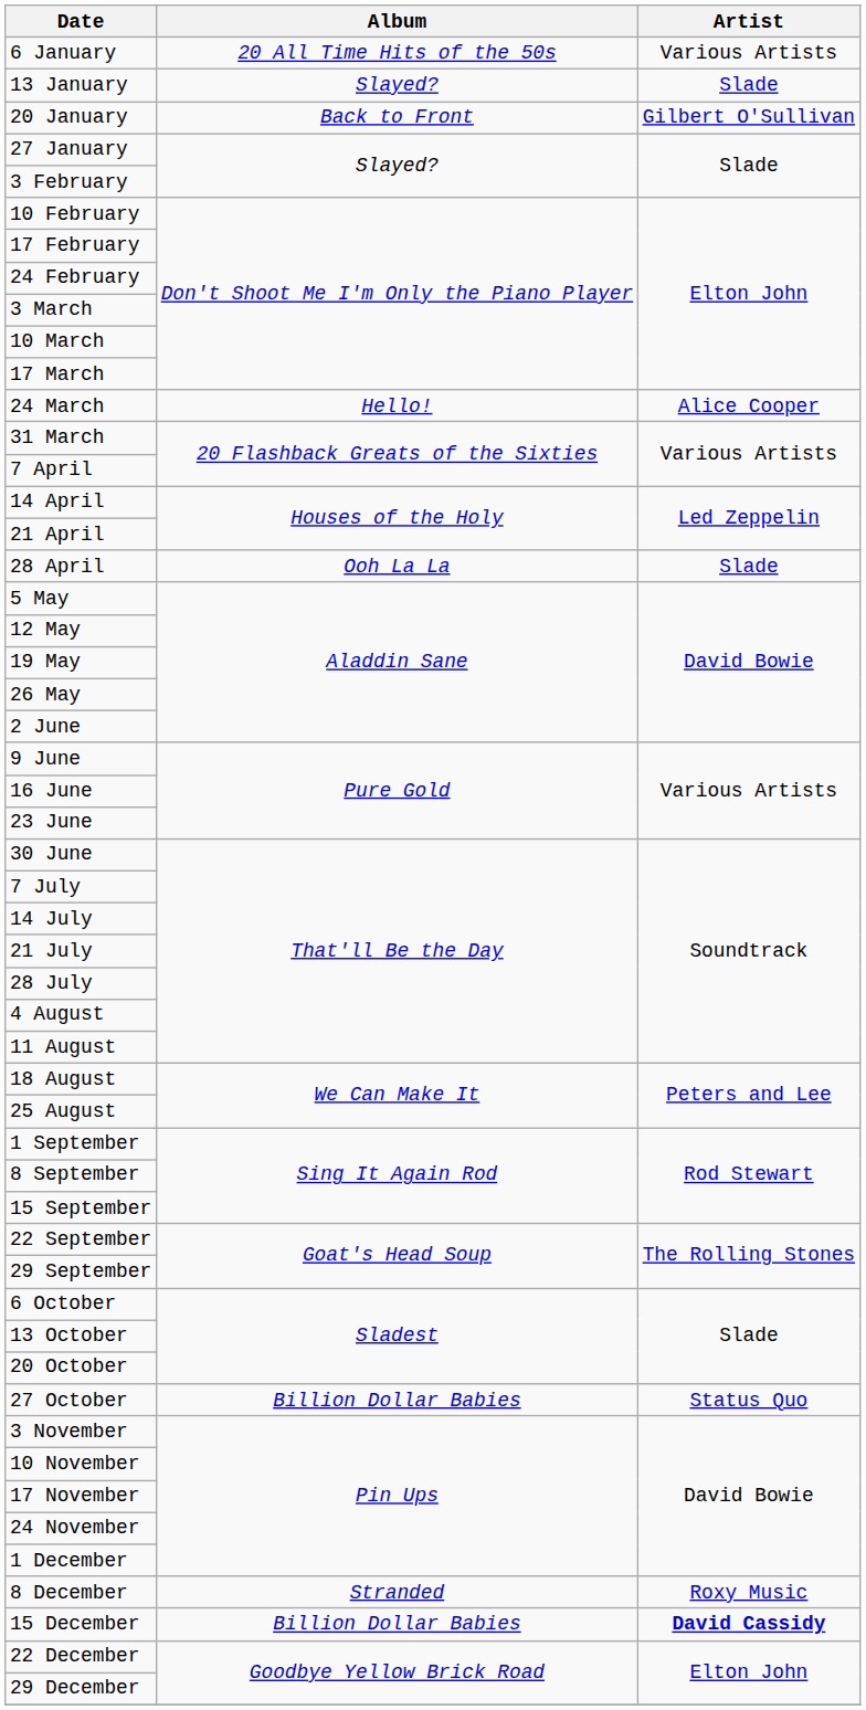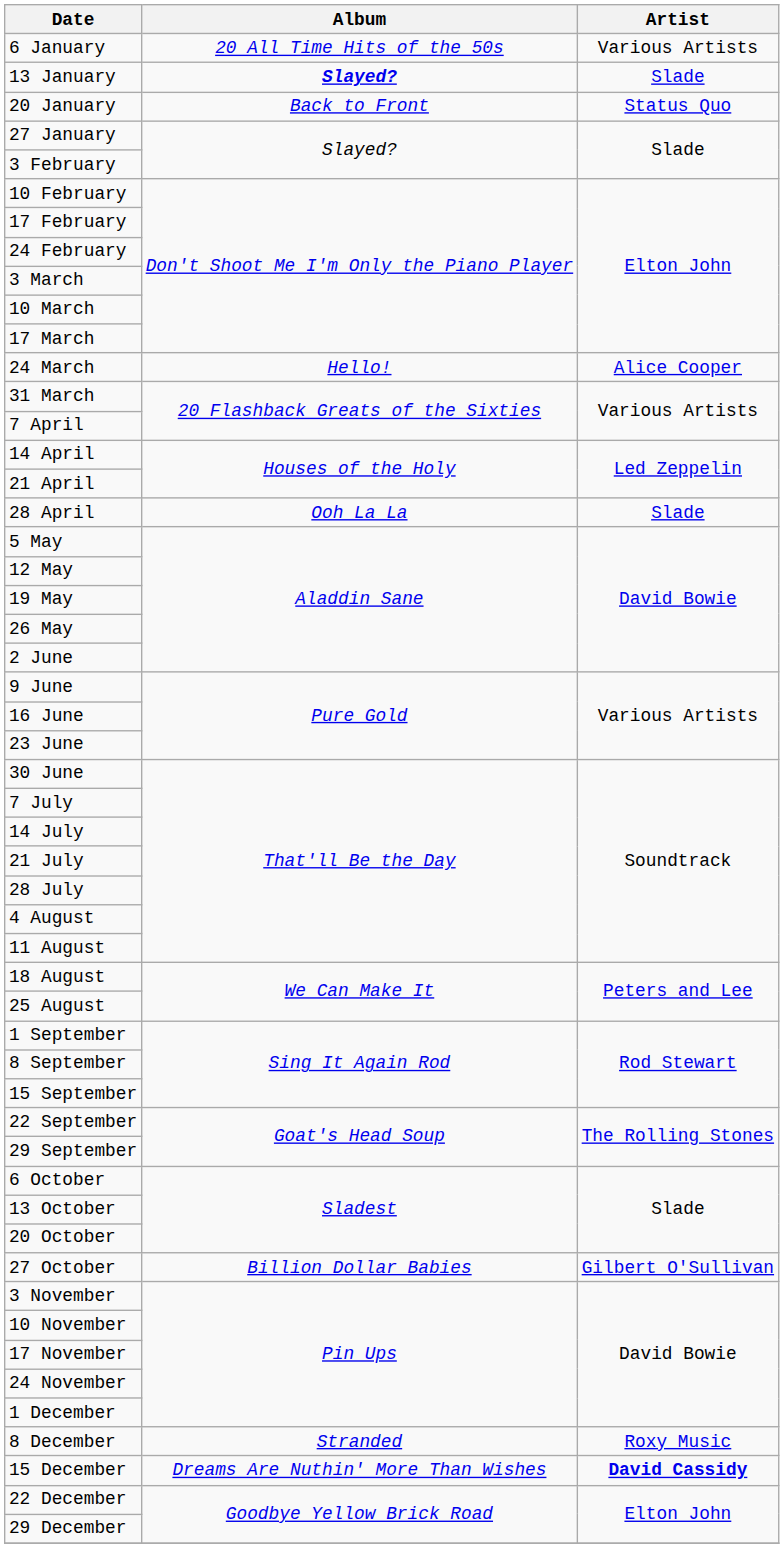 <table class="wikitable">
 <tr>
 <th>Date</th>
 <th>Album</th>
 <th>Artist</th>
 </tr>
 <tr>
 <td>6 January</td>
 <td align="center" rowspan=1><em><a href='#'>20 All Time Hits of the 50s</a></em></td>
 <td align="center" rowspan=1>Various Artists</td>
 </tr>
 <tr>
 <td>13 January</td>
-<td align="center" rowspan=1><em><a href='#'>Slayed?</a></em></td>
+<td align="center" rowspan=1><strong><em><a href='#'>Slayed?</a></em></strong></td>
 <td align="center" rowspan=1><a href='#'>Slade</a></td>
 </tr>
 <tr>
 <td>20 January</td>
 <td align="center" rowspan=1><em><a href='#'>Back to Front</a></em></td>
-<td align="center" rowspan=1><a href='#'>Gilbert O'Sullivan</a></td>
+<td align="center" rowspan=1><a href='#'>Status Quo</a></td>
 </tr>
 <tr>
 <td>27 January</td>
 <td align="center" rowspan=2><em>Slayed?</em></td>
 <td align="center" rowspan=2>Slade</td>
 </tr>
 <tr>
 <td>3 February</td>
 </tr>
 <tr>
 <td>10 February</td>
 <td align="center" rowspan=6><em><a href='#'>Don't Shoot Me I'm Only the Piano Player</a></em></td>
 <td align="center" rowspan=6><a href='#'>Elton John</a></td>
 </tr>
 <tr>
 <td>17 February</td>
 </tr>
 <tr>
 <td>24 February</td>
 </tr>
 <tr>
 <td>3 March</td>
 </tr>
 <tr>
 <td>10 March</td>
 </tr>
 <tr>
 <td>17 March</td>
 </tr>
 <tr>
 <td>24 March</td>
 <td align="center" rowspan=1><em><a href='#'>Hello!</a></em></td>
 <td align="center" rowspan=1><a href='#'>Alice Cooper</a></td>
 </tr>
 <tr>
 <td>31 March</td>
 <td align="center" rowspan=2><em><a href='#'>20 Flashback Greats of the Sixties</a></em></td>
 <td align="center" rowspan=2>Various Artists</td>
 </tr>
 <tr>
 <td>7 April</td>
 </tr>
 <tr>
 <td>14 April</td>
 <td align="center" rowspan=2><em><a href='#'>Houses of the Holy</a></em></td>
 <td align="center" rowspan=2><a href='#'>Led Zeppelin</a></td>
 </tr>
 <tr>
 <td>21 April</td>
 </tr>
 <tr>
 <td>28 April</td>
 <td align="center" rowspan=1><em><a href='#'>Ooh La La</a></em></td>
 <td align="center" rowspan=1><a href='#'>Slade</a></td>
 </tr>
 <tr>
 <td>5 May</td>
 <td align="center" rowspan=5><em><a href='#'>Aladdin Sane</a></em></td>
 <td align="center" rowspan=5><a href='#'>David Bowie</a></td>
 </tr>
 <tr>
 <td>12 May</td>
 </tr>
 <tr>
 <td>19 May</td>
 </tr>
 <tr>
 <td>26 May</td>
 </tr>
 <tr>
 <td>2 June</td>
 </tr>
 <tr>
 <td>9 June</td>
 <td align="center" rowspan=3><em><a href='#'>Pure Gold</a></em></td>
 <td align="center" rowspan=3>Various Artists</td>
 </tr>
 <tr>
 <td>16 June</td>
 </tr>
 <tr>
 <td>23 June</td>
 </tr>
 <tr>
 <td>30 June</td>
 <td align="center" rowspan=7><em><a href='#'>That'll Be the Day</a></em></td>
 <td align="center" rowspan=7>Soundtrack</td>
 </tr>
 <tr>
 <td>7 July</td>
 </tr>
 <tr>
 <td>14 July</td>
 </tr>
 <tr>
 <td>21 July</td>
 </tr>
 <tr>
 <td>28 July</td>
 </tr>
 <tr>
 <td>4 August</td>
 </tr>
 <tr>
 <td>11 August</td>
 </tr>
 <tr>
 <td>18 August</td>
 <td align="center" rowspan=2><em><a href='#'>We Can Make It</a></em></td>
 <td align="center" rowspan=2><a href='#'>Peters and Lee</a></td>
 </tr>
 <tr>
 <td>25 August</td>
 </tr>
 <tr>
 <td>1 September</td>
 <td align="center" rowspan=3><em><a href='#'>Sing It Again Rod</a></em></td>
 <td align="center" rowspan=3><a href='#'>Rod Stewart</a></td>
 </tr>
 <tr>
 <td>8 September</td>
 </tr>
 <tr>
 <td>15 September</td>
 </tr>
 <tr>
 <td>22 September</td>
 <td align="center" rowspan=2><em><a href='#'>Goat's Head Soup</a></em></td>
 <td align="center" rowspan=2><a href='#'>The Rolling Stones</a></td>
 </tr>
 <tr>
 <td>29 September</td>
 </tr>
 <tr>
 <td>6 October</td>
 <td align="center" rowspan=3><em><a href='#'>Sladest</a></em></td>
 <td align="center" rowspan=3>Slade</td>
 </tr>
 <tr>
 <td>13 October</td>
 </tr>
 <tr>
 <td>20 October</td>
 </tr>
 <tr>
 <td>27 October</td>
 <td align="center" rowspan=1><em><a href='#'>Billion Dollar Babies</a></em></td>
-<td align="center" rowspan=1><a href='#'>Status Quo</a></td>
+<td align="center" rowspan=1><a href='#'>Gilbert O'Sullivan</a></td>
 </tr>
 <tr>
 <td>3 November</td>
 <td align="center" rowspan=5><em><a href='#'>Pin Ups</a></em></td>
 <td align="center" rowspan=5>David Bowie</td>
 </tr>
 <tr>
 <td>10 November</td>
 </tr>
 <tr>
 <td>17 November</td>
 </tr>
 <tr>
 <td>24 November</td>
 </tr>
 <tr>
 <td>1 December</td>
 </tr>
 <tr>
 <td>8 December</td>
 <td align="center" rowspan=1><em><a href='#'>Stranded</a></em></td>
 <td align="center" rowspan=1><a href='#'>Roxy Music</a></td>
 </tr>
 <tr>
 <td>15 December</td>
-<td align="center" rowspan=1><em><a href='#'>Billion Dollar Babies</a></em></td>
+<td align="center" rowspan=1><em><a href='#'>Dreams Are Nuthin' More Than Wishes</a></em></td>
 <td align="center" rowspan=1><strong><a href='#'>David Cassidy</a></strong></td>
 </tr>
 <tr>
 <td>22 December</td>
 <td align="center" rowspan=2><em><a href='#'>Goodbye Yellow Brick Road</a></em></td>
 <td align="center" rowspan=2><a href='#'>Elton John</a></td>
 </tr>
 <tr>
 <td>29 December</td>
 </tr>
 <tr>
 </tr>
 </table>
